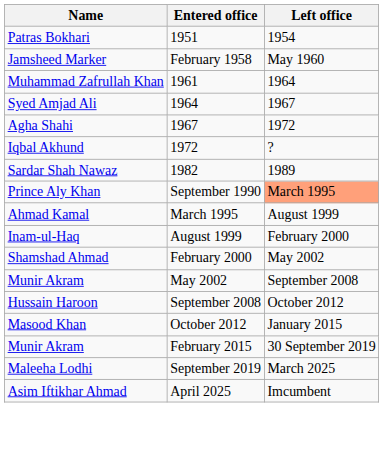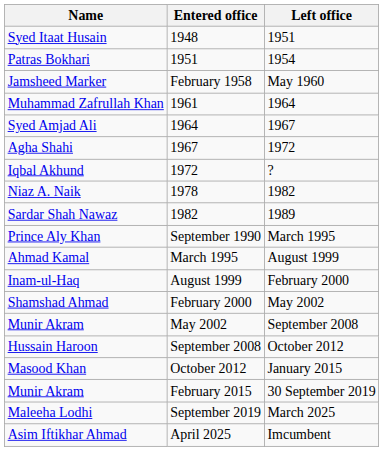 <table class="wikitable">
 <tr>
 <th align=center>Name</th>
 <th align=center>Entered office</th>
 <th align=center>Left office</th>
+</tr>
+<tr>
+<td><a href='#'>Syed Itaat Husain</a></td>
+<td>1948</td>
+<td>1951</td>
 </tr>
 <tr>
 <td><a href='#'>Patras Bokhari</a></td>
 <td>1951</td>
 <td>1954</td>
 </tr>
 <tr>
 <td><a href='#'>Jamsheed Marker</a></td>
 <td>February 1958</td>
 <td>May 1960</td>
 </tr>
 <tr>
 <td><a href='#'>Muhammad Zafrullah Khan</a></td>
 <td>1961</td>
 <td>1964</td>
 </tr>
 <tr>
 <td><a href='#'>Syed Amjad Ali</a></td>
 <td>1964</td>
 <td>1967</td>
 </tr>
 <tr>
 <td><a href='#'>Agha Shahi</a></td>
 <td>1967</td>
 <td>1972</td>
 </tr>
 <tr>
 <td><a href='#'>Iqbal Akhund</a></td>
 <td>1972</td>
 <td>?</td>
 </tr>
 <tr>
+<td><a href='#'>Niaz A. Naik</a></td>
+<td>1978</td>
+<td>1982</td>
+</tr>
+<tr>
 <td><a href='#'>Sardar Shah Nawaz</a></td>
 <td>1982</td>
 <td>1989</td>
 </tr>
 <tr>
 <td><a href='#'>Prince Aly Khan</a></td>
 <td>September 1990</td>
-<td style="background: lightsalmon;">March 1995</td>
+<td>March 1995</td>
 </tr>
 <tr>
 <td><a href='#'>Ahmad Kamal</a></td>
 <td>March 1995</td>
 <td>August 1999</td>
 </tr>
 <tr>
 <td><a href='#'>Inam-ul-Haq</a></td>
 <td>August 1999</td>
 <td>February 2000</td>
 </tr>
 <tr>
 <td><a href='#'>Shamshad Ahmad</a></td>
 <td>February 2000</td>
 <td>May 2002</td>
 </tr>
 <tr>
 <td><a href='#'>Munir Akram</a></td>
 <td>May 2002</td>
 <td>September 2008</td>
 </tr>
 <tr>
 <td><a href='#'>Hussain Haroon</a></td>
 <td>September 2008</td>
 <td>October 2012</td>
 </tr>
 <tr>
 <td><a href='#'>Masood Khan</a></td>
 <td>October 2012</td>
 <td>January 2015</td>
 </tr>
 <tr>
 <td><a href='#'>Munir Akram</a></td>
 <td>February 2015</td>
 <td>30 September 2019</td>
 </tr>
 <tr>
 <td><a href='#'>Maleeha Lodhi</a></td>
 <td>September 2019</td>
 <td>March 2025</td>
 </tr>
 <tr>
 <td><a href='#'>Asim Iftikhar Ahmad</a></td>
 <td>April 2025</td>
 <td>Imcumbent</td>
 </tr>
 </table>
